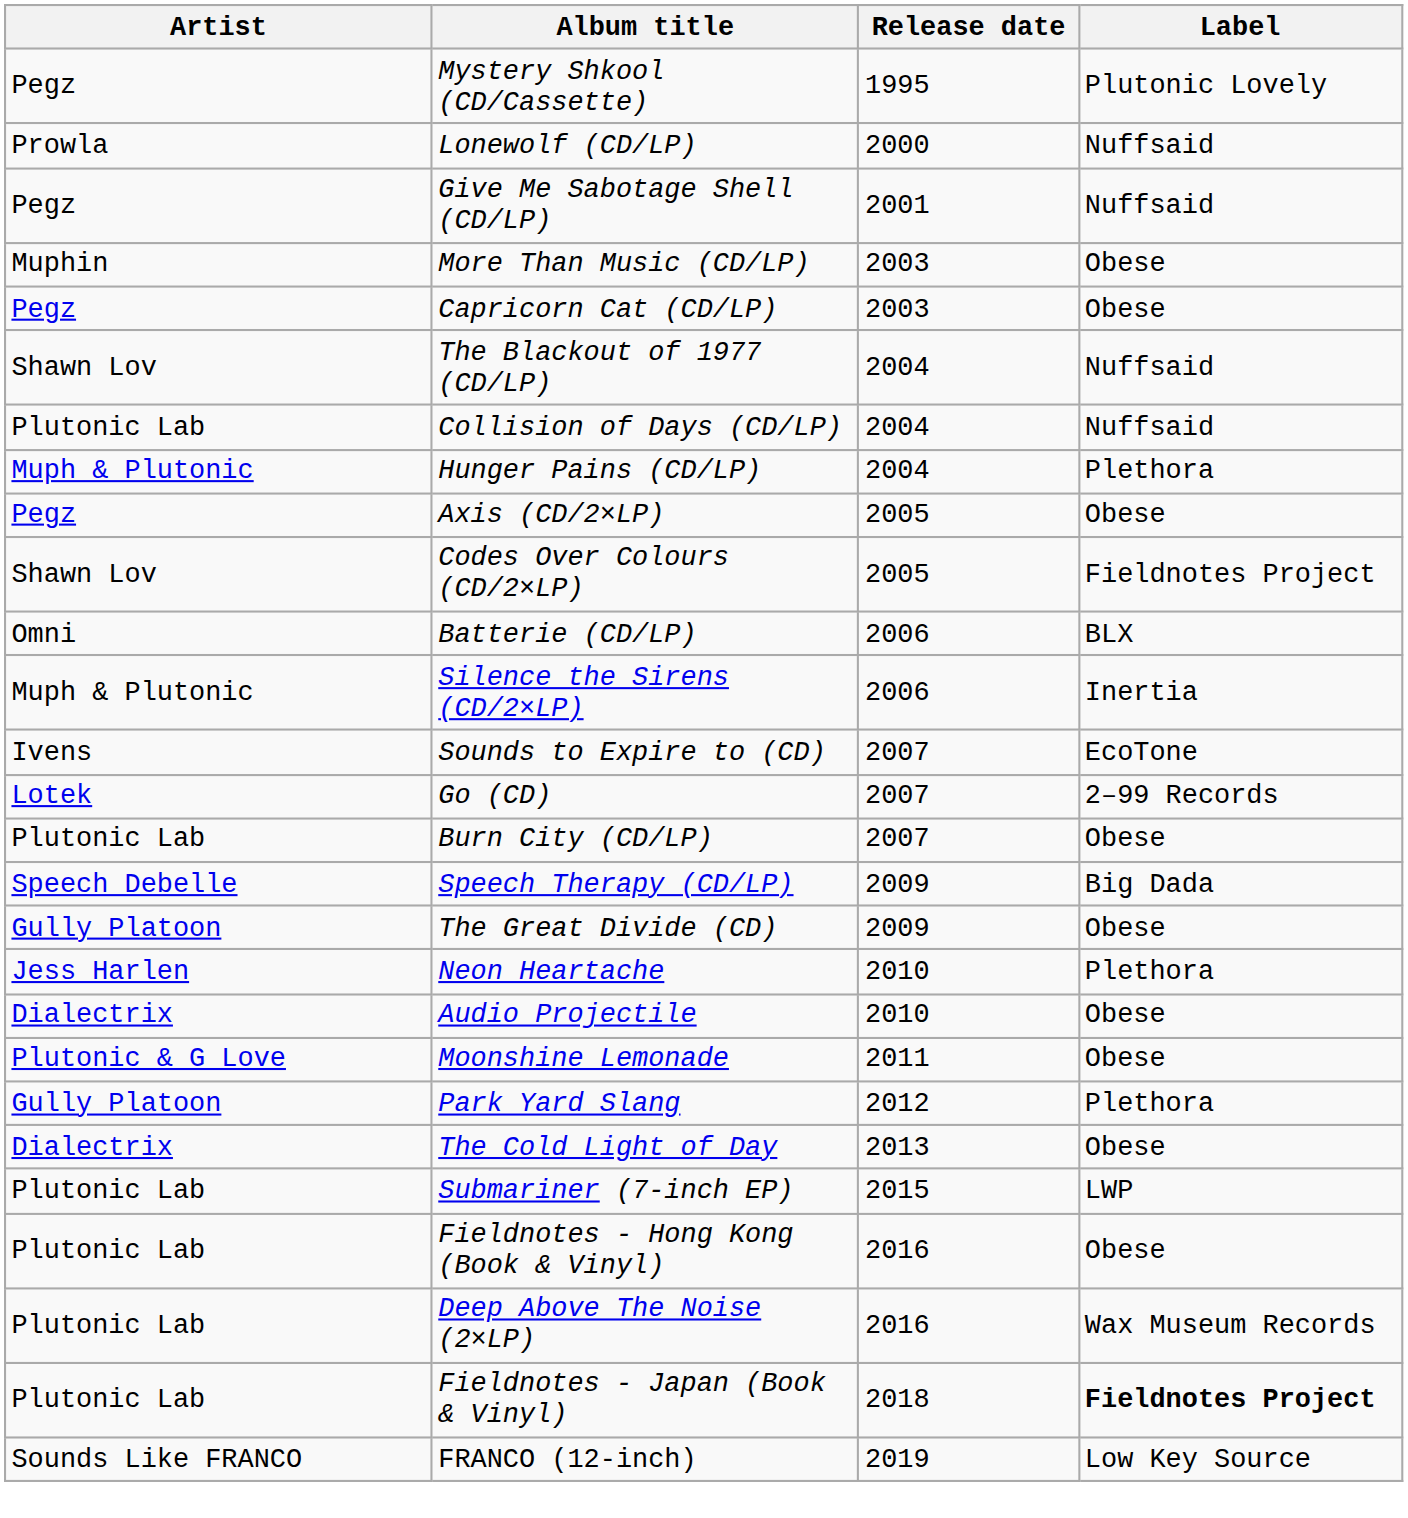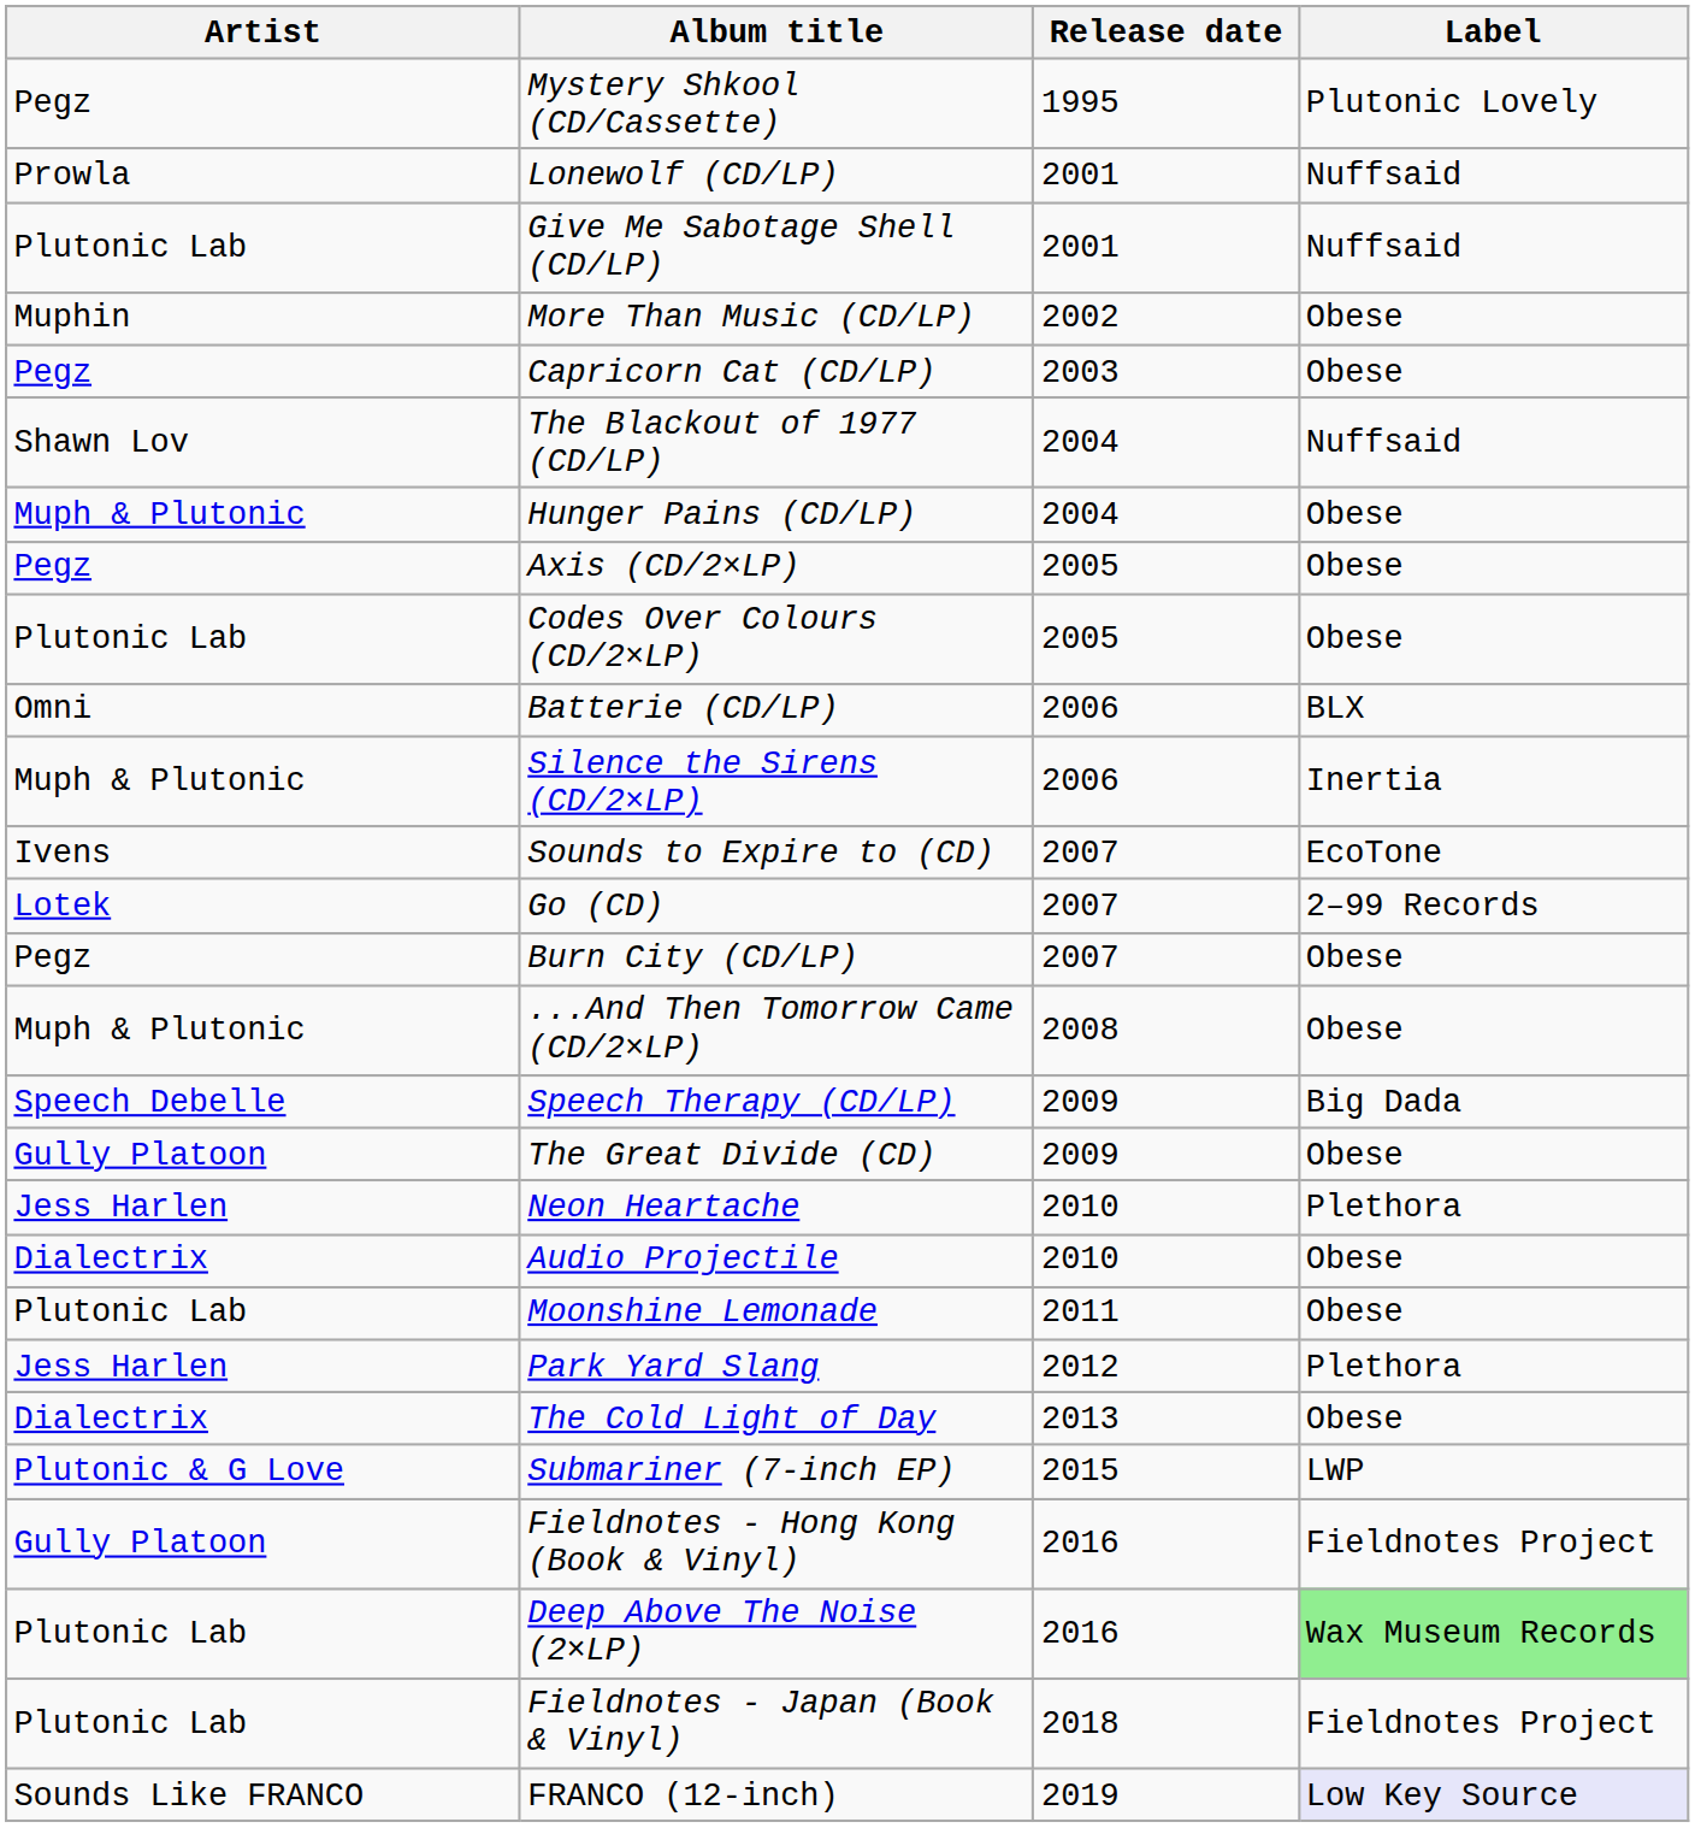 <table class="wikitable sortable">
 <tr>
 <th scope="col" width="200">Artist</th>
 <th scope="col" width="200">Album title</th>
 <th scope="col" width="100">Release date</th>
 <th scope="col" width="150">Label</th>
 </tr>
 <tr>
 <td>Pegz</td>
 <td><em>Mystery Shkool (CD/Cassette)</em></td>
 <td>1995</td>
 <td>Plutonic Lovely</td>
 </tr>
 <tr>
 <td>Prowla</td>
 <td><em>Lonewolf (CD/LP)</em></td>
-<td>2000</td>
+<td>2001</td>
 <td>Nuffsaid</td>
 </tr>
 <tr>
-<td>Pegz</td>
+<td>Plutonic Lab</td>
 <td><em>Give Me Sabotage Shell (CD/LP)</em></td>
 <td>2001</td>
 <td>Nuffsaid</td>
 </tr>
 <tr>
 <td>Muphin</td>
 <td><em>More Than Music (CD/LP)</em></td>
-<td>2003</td>
+<td>2002</td>
 <td>Obese</td>
 </tr>
 <tr>
 <td><a href='#'>Pegz</a></td>
 <td><em>Capricorn Cat (CD/LP)</em></td>
 <td>2003</td>
 <td>Obese</td>
 </tr>
 <tr>
 <td>Shawn Lov</td>
 <td><em>The Blackout of 1977 (CD/LP)</em></td>
 <td>2004</td>
 <td>Nuffsaid</td>
 </tr>
 <tr>
-<td>Plutonic Lab</td>
-<td><em>Collision of Days (CD/LP)</em></td>
-<td>2004</td>
-<td>Nuffsaid</td>
-</tr>
-<tr>
 <td><a href='#'>Muph & Plutonic</a></td>
 <td><em>Hunger Pains (CD/LP)</em></td>
 <td>2004</td>
-<td>Plethora</td>
+<td>Obese</td>
 </tr>
 <tr>
 <td><a href='#'>Pegz</a></td>
 <td><em>Axis (CD/2×LP)</em></td>
 <td>2005</td>
 <td>Obese</td>
 </tr>
 <tr>
-<td>Shawn Lov</td>
+<td>Plutonic Lab</td>
 <td><em>Codes Over Colours (CD/2×LP)</em></td>
 <td>2005</td>
-<td>Fieldnotes Project</td>
+<td>Obese</td>
 </tr>
 <tr>
 <td>Omni</td>
 <td><em>Batterie (CD/LP)</em></td>
 <td>2006</td>
 <td>BLX</td>
 </tr>
 <tr>
 <td>Muph & Plutonic</td>
 <td><em><a href='#'>Silence the Sirens (CD/2×LP)</a></em></td>
 <td>2006</td>
 <td>Inertia</td>
 </tr>
 <tr>
 <td>Ivens</td>
 <td><em>Sounds to Expire to (CD)</em></td>
 <td>2007</td>
 <td>EcoTone</td>
 </tr>
 <tr>
 <td><a href='#'>Lotek</a></td>
 <td><em>Go (CD)</em></td>
 <td>2007</td>
 <td>2–99 Records</td>
 </tr>
 <tr>
-<td>Plutonic Lab</td>
+<td>Pegz</td>
 <td><em>Burn City (CD/LP)</em></td>
 <td>2007</td>
+<td>Obese</td>
+</tr>
+<tr>
+<td>Muph & Plutonic</td>
+<td><em>...And Then Tomorrow Came (CD/2×LP)</em></td>
+<td>2008</td>
 <td>Obese</td>
 </tr>
 <tr>
 <td><a href='#'>Speech Debelle</a></td>
 <td><em><a href='#'>Speech Therapy (CD/LP)</a></em></td>
 <td>2009</td>
 <td>Big Dada</td>
 </tr>
 <tr>
 <td><a href='#'>Gully Platoon</a></td>
 <td><em>The Great Divide (CD)</em></td>
 <td>2009</td>
 <td>Obese</td>
 </tr>
 <tr>
 <td><a href='#'>Jess Harlen</a></td>
 <td><em><a href='#'>Neon Heartache</a></em></td>
 <td>2010</td>
 <td>Plethora</td>
 </tr>
 <tr>
 <td><a href='#'>Dialectrix</a></td>
 <td><em><a href='#'>Audio Projectile</a></em></td>
 <td>2010</td>
 <td>Obese</td>
 </tr>
 <tr>
-<td><a href='#'>Plutonic & G Love</a></td>
+<td>Plutonic Lab</td>
 <td><em><a href='#'>Moonshine Lemonade</a></em></td>
 <td>2011</td>
 <td>Obese</td>
 </tr>
 <tr>
-<td><a href='#'>Gully Platoon</a></td>
+<td><a href='#'>Jess Harlen</a></td>
 <td><em><a href='#'>Park Yard Slang</a></em></td>
 <td>2012</td>
 <td>Plethora</td>
 </tr>
 <tr>
 <td><a href='#'>Dialectrix</a></td>
 <td><em><a href='#'>The Cold Light of Day</a></em></td>
 <td>2013</td>
 <td>Obese</td>
 </tr>
 <tr>
-<td>Plutonic Lab</td>
+<td><a href='#'>Plutonic & G Love</a></td>
 <td><em><a href='#'>Submariner</a> (7-inch EP)</em></td>
 <td>2015</td>
 <td>LWP</td>
 </tr>
 <tr>
-<td>Plutonic Lab</td>
+<td><a href='#'>Gully Platoon</a></td>
 <td><em>Fieldnotes - Hong Kong (Book & Vinyl)</em></td>
 <td>2016</td>
-<td>Obese</td>
+<td>Fieldnotes Project</td>
 </tr>
 <tr>
 <td>Plutonic Lab</td>
 <td><em><a href='#'>Deep Above The Noise</a> (2×LP)</em></td>
 <td>2016</td>
-<td>Wax Museum Records</td>
+<td style="background: lightgreen;">Wax Museum Records</td>
 </tr>
 <tr>
 <td>Plutonic Lab</td>
 <td><em>Fieldnotes - Japan (Book & Vinyl)</em></td>
 <td>2018</td>
-<td><strong>Fieldnotes Project</strong></td>
+<td>Fieldnotes Project</td>
 </tr>
 <tr>
 <td>Sounds Like FRANCO</td>
 <td>FRANCO (12-inch)</td>
 <td>2019</td>
-<td>Low Key Source</td>
+<td style="background: lavender;">Low Key Source</td>
 </tr>
 </table>
